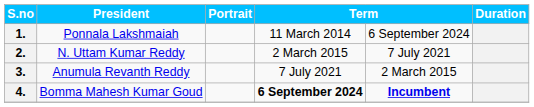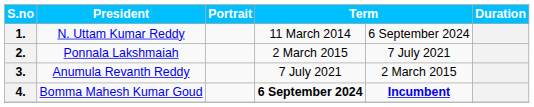 <table class="wikitable sortable" style="text-align:center;">
 <tr>
 <th Style="background-color:#00BFFF; color:white">S.no</th>
 <th Style="background-color:#00BFFF; color:white">President</th>
 <th Style="background-color:#00BFFF; color:white">Portrait</th>
 <th Style="background-color:#00BFFF; color:white" colspan=2>Term</th>
 <th Style="background-color:#00BFFF; color:white">Duration</th>
 </tr>
 <tr>
 <th>1.</th>
-<td><a href='#'>Ponnala Lakshmaiah</a></td>
+<td><a href='#'>N. Uttam Kumar Reddy</a></td>
 <td></td>
 <td>11 March 2014</td>
 <td>6 September 2024</td>
 <th><strong></strong></th>
 </tr>
 <tr>
 <th>2.</th>
-<td><a href='#'>N. Uttam Kumar Reddy</a></td>
+<td><a href='#'>Ponnala Lakshmaiah</a></td>
 <td></td>
 <td>2 March 2015</td>
 <td>7 July 2021</td>
 <th><strong></strong></th>
 </tr>
 <tr>
 <th>3.</th>
 <td><a href='#'>Anumula Revanth Reddy</a></td>
 <td></td>
 <td>7 July 2021</td>
 <td>2 March 2015</td>
 <th><strong></strong></th>
 </tr>
 <tr>
 <th>4.</th>
 <td><a href='#'>Bomma Mahesh Kumar Goud</a></td>
 <td></td>
 <td><strong>6 September 2024</strong></td>
 <td><strong><a href='#'>Incumbent</a></strong></td>
 <th><strong></strong></th>
 </tr>
 <tr>
 </tr>
 </table>
